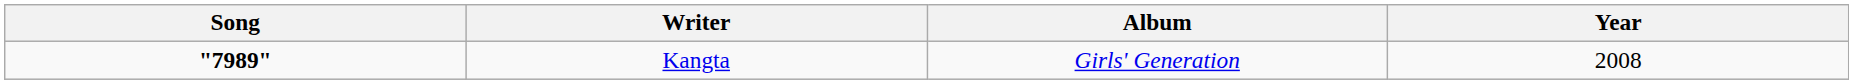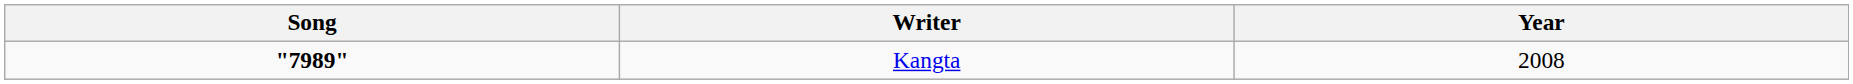 <table class="wikitable" style="text-align:center; width:100%">
 <tr>
 <th style="width:25%">Song</th>
 <th style="width:25%">Writer</th>
-<th style="width:25%">Album</th>
 <th style="width:25%">Year</th>
 </tr>
 <tr>
 <td><strong>"7989"</strong></td>
 <td><a href='#'>Kangta</a></td>
-<td><em><a href='#'>Girls' Generation</a></em></td>
 <td>2008</td>
 </tr>
 </table>
